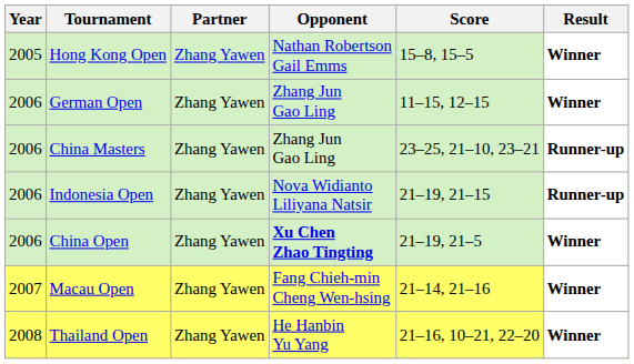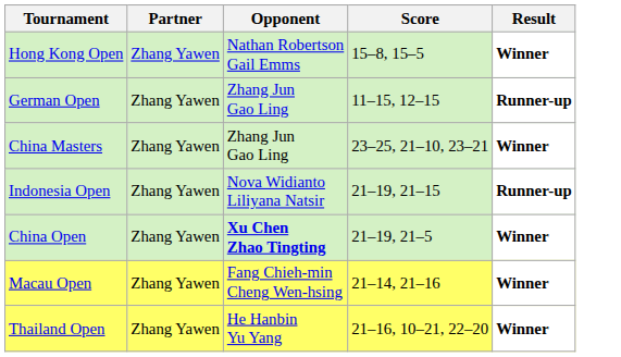 <table class="sortable wikitable" style="font-size: 90%;">
 <tr>
-<th>Year</th>
 <th>Tournament</th>
 <th>Partner</th>
 <th>Opponent</th>
 <th>Score</th>
 <th>Result</th>
 </tr>
 <tr style="background:#D4F1C5">
-<td align="center">2005</td>
 <td align="left"><a href='#'>Hong Kong Open</a></td>
 <td align="left"> <a href='#'>Zhang Yawen</a></td>
 <td align="left"> <a href='#'>Nathan Robertson</a> <br>  <a href='#'>Gail Emms</a></td>
 <td align="left">15–8, 15–5</td>
 <td style="text-align:left; background:white"> <strong>Winner</strong></td>
 </tr>
 <tr style="background:#D4F1C5">
-<td align="center">2006</td>
 <td align="left"><a href='#'>German Open</a></td>
 <td align="left"> Zhang Yawen</td>
 <td align="left"> <a href='#'>Zhang Jun</a> <br>  <a href='#'>Gao Ling</a></td>
 <td align="left">11–15, 12–15</td>
-<td style="text-align:left; background:white"> <strong>Winner</strong></td>
+<td style="text-align:left; background:white"> <strong>Runner-up</strong></td>
 </tr>
 <tr style="background:#D4F1C5">
-<td align="center">2006</td>
 <td align="left"><a href='#'>China Masters</a></td>
 <td align="left"> Zhang Yawen</td>
 <td align="left"> Zhang Jun <br>  Gao Ling</td>
 <td align="left">23–25, 21–10, 23–21</td>
-<td style="text-align:left; background:white"> <strong>Runner-up</strong></td>
+<td style="text-align:left; background:white"> <strong>Winner</strong></td>
 </tr>
 <tr style="background:#D4F1C5">
-<td align="center">2006</td>
 <td align="left"><a href='#'>Indonesia Open</a></td>
 <td align="left"> Zhang Yawen</td>
 <td align="left"> <a href='#'>Nova Widianto</a> <br>  <a href='#'>Liliyana Natsir</a></td>
 <td align="left">21–19, 21–15</td>
 <td style="text-align:left; background:white"> <strong>Runner-up</strong></td>
 </tr>
 <tr style="background:#D4F1C5">
-<td align="center">2006</td>
 <td align="left"><a href='#'>China Open</a></td>
 <td align="left"> Zhang Yawen</td>
 <td align="left"><strong> <a href='#'>Xu Chen</a> <br>  <a href='#'>Zhao Tingting</a></strong></td>
 <td align="left">21–19, 21–5</td>
 <td style="text-align:left; background:white"> <strong>Winner</strong></td>
 </tr>
 <tr style="background:#FFFF67">
-<td align="center">2007</td>
 <td align="left"><a href='#'>Macau Open</a></td>
 <td align="left"> Zhang Yawen</td>
 <td align="left"> <a href='#'>Fang Chieh-min</a> <br>  <a href='#'>Cheng Wen-hsing</a></td>
 <td align="left">21–14, 21–16</td>
 <td style="text-align:left; background:white"> <strong>Winner</strong></td>
 </tr>
 <tr style="background:#FFFF67">
-<td align="center">2008</td>
 <td align="left"><a href='#'>Thailand Open</a></td>
 <td align="left"> Zhang Yawen</td>
 <td align="left"> <a href='#'>He Hanbin</a> <br>  <a href='#'>Yu Yang</a></td>
 <td align="left">21–16, 10–21, 22–20</td>
 <td style="text-align:left; background:white"> <strong>Winner</strong></td>
 </tr>
 </table>
